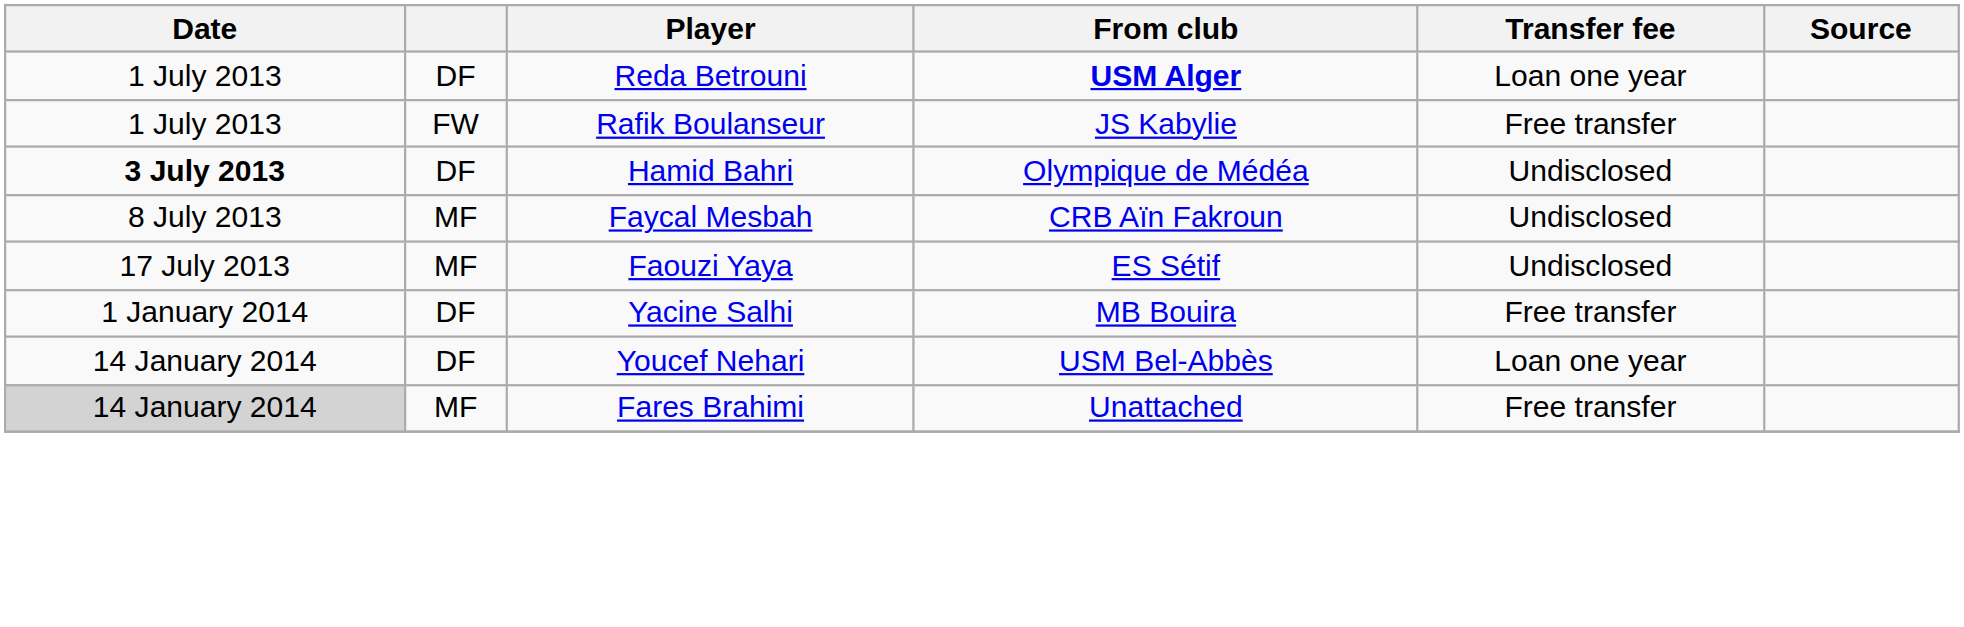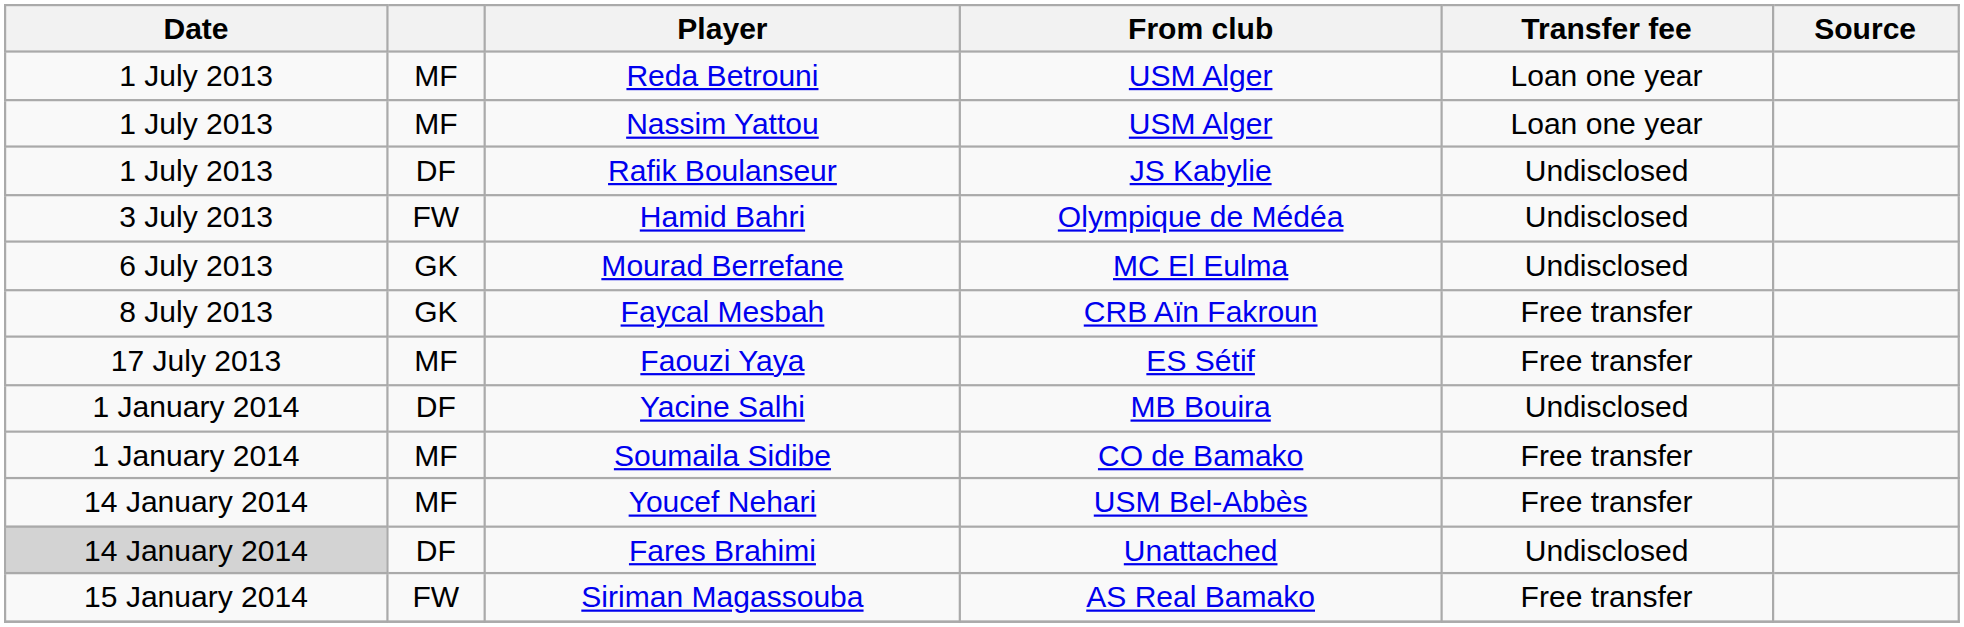 <table class="wikitable sortable" style="width:70%; text-align:center; font-size:85%; text-align:centre;">
 <tr>
 <th>Date</th>
 <th></th>
 <th>Player</th>
 <th>From club</th>
 <th>Transfer fee</th>
 <th>Source</th>
 </tr>
 <tr>
 <td>1 July 2013</td>
-<td>DF</td>
+<td>MF</td>
 <td> <a href='#'>Reda Betrouni</a></td>
-<td><strong><a href='#'>USM Alger</a></strong></td>
+<td><a href='#'>USM Alger</a></td>
 <td>Loan one year</td>
 <td></td>
 </tr>
 <tr>
 <td>1 July 2013</td>
-<td>FW</td>
-<td> <a href='#'>Rafik Boulanseur</a></td>
-<td><a href='#'>JS Kabylie</a></td>
-<td>Free transfer</td>
+<td>MF</td>
+<td> <a href='#'>Nassim Yattou</a></td>
+<td><a href='#'>USM Alger</a></td>
+<td>Loan one year</td>
 <td></td>
 </tr>
 <tr>
-<td><strong>3 July 2013</strong></td>
+<td>1 July 2013</td>
 <td>DF</td>
+<td> <a href='#'>Rafik Boulanseur</a></td>
+<td><a href='#'>JS Kabylie</a></td>
+<td>Undisclosed</td>
+<td></td>
+</tr>
+<tr>
+<td>3 July 2013</td>
+<td>FW</td>
 <td> <a href='#'>Hamid Bahri</a></td>
 <td><a href='#'>Olympique de Médéa</a></td>
 <td>Undisclosed</td>
 <td></td>
 </tr>
 <tr>
+<td>6 July 2013</td>
+<td>GK</td>
+<td> <a href='#'>Mourad Berrefane</a></td>
+<td><a href='#'>MC El Eulma</a></td>
+<td>Undisclosed</td>
+<td></td>
+</tr>
+<tr>
 <td>8 July 2013</td>
-<td>MF</td>
+<td>GK</td>
 <td> <a href='#'>Faycal Mesbah</a></td>
 <td><a href='#'>CRB Aïn Fakroun</a></td>
-<td>Undisclosed</td>
+<td>Free transfer</td>
 <td></td>
 </tr>
 <tr>
 <td>17 July 2013</td>
 <td>MF</td>
 <td> <a href='#'>Faouzi Yaya</a></td>
 <td><a href='#'>ES Sétif</a></td>
-<td>Undisclosed</td>
+<td>Free transfer</td>
 <td></td>
 </tr>
 <tr>
 <td>1 January 2014</td>
 <td>DF</td>
 <td> <a href='#'>Yacine Salhi</a></td>
 <td><a href='#'>MB Bouira</a></td>
+<td>Undisclosed</td>
+<td></td>
+</tr>
+<tr>
+<td>1 January 2014</td>
+<td>MF</td>
+<td> <a href='#'>Soumaila Sidibe</a></td>
+<td> <a href='#'>CO de Bamako</a></td>
 <td>Free transfer</td>
 <td></td>
 </tr>
 <tr>
 <td>14 January 2014</td>
-<td>DF</td>
+<td>MF</td>
 <td> <a href='#'>Youcef Nehari</a></td>
 <td><a href='#'>USM Bel-Abbès</a></td>
-<td>Loan one year</td>
+<td>Free transfer</td>
 <td></td>
 </tr>
 <tr>
 <td style="background: lightgrey;">14 January 2014</td>
-<td>MF</td>
+<td>DF</td>
 <td> <a href='#'>Fares Brahimi</a></td>
 <td><a href='#'>Unattached</a></td>
+<td>Undisclosed</td>
+<td></td>
+</tr>
+<tr>
+<td>15 January 2014</td>
+<td>FW</td>
+<td> <a href='#'>Siriman Magassouba</a></td>
+<td> <a href='#'>AS Real Bamako</a></td>
 <td>Free transfer</td>
 <td></td>
 </tr>
 <tr>
 </tr>
 </table>
